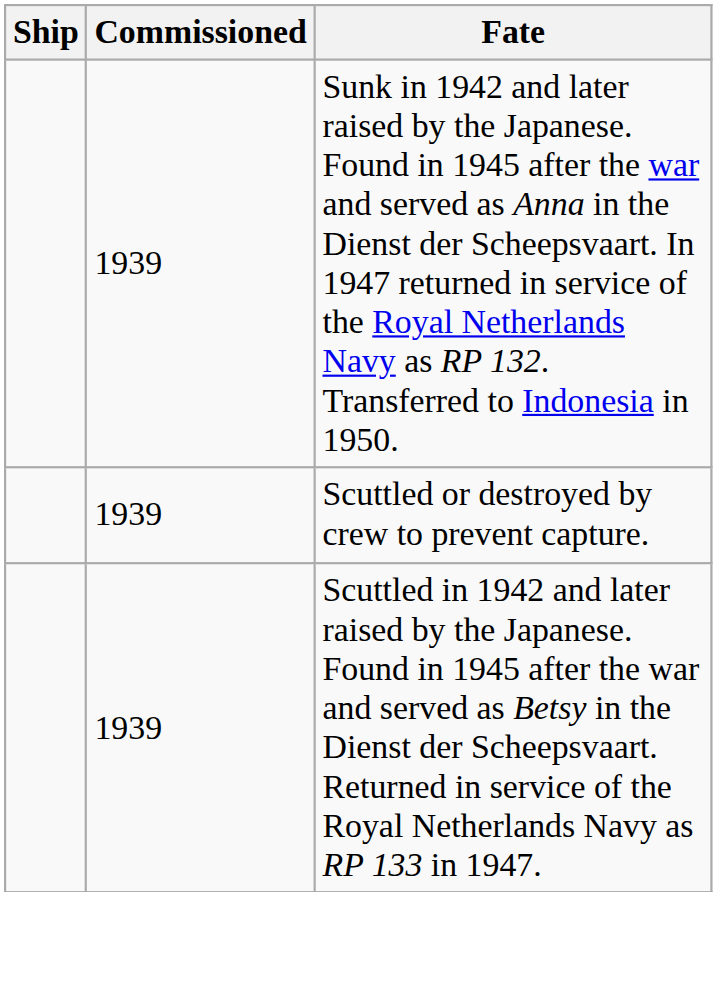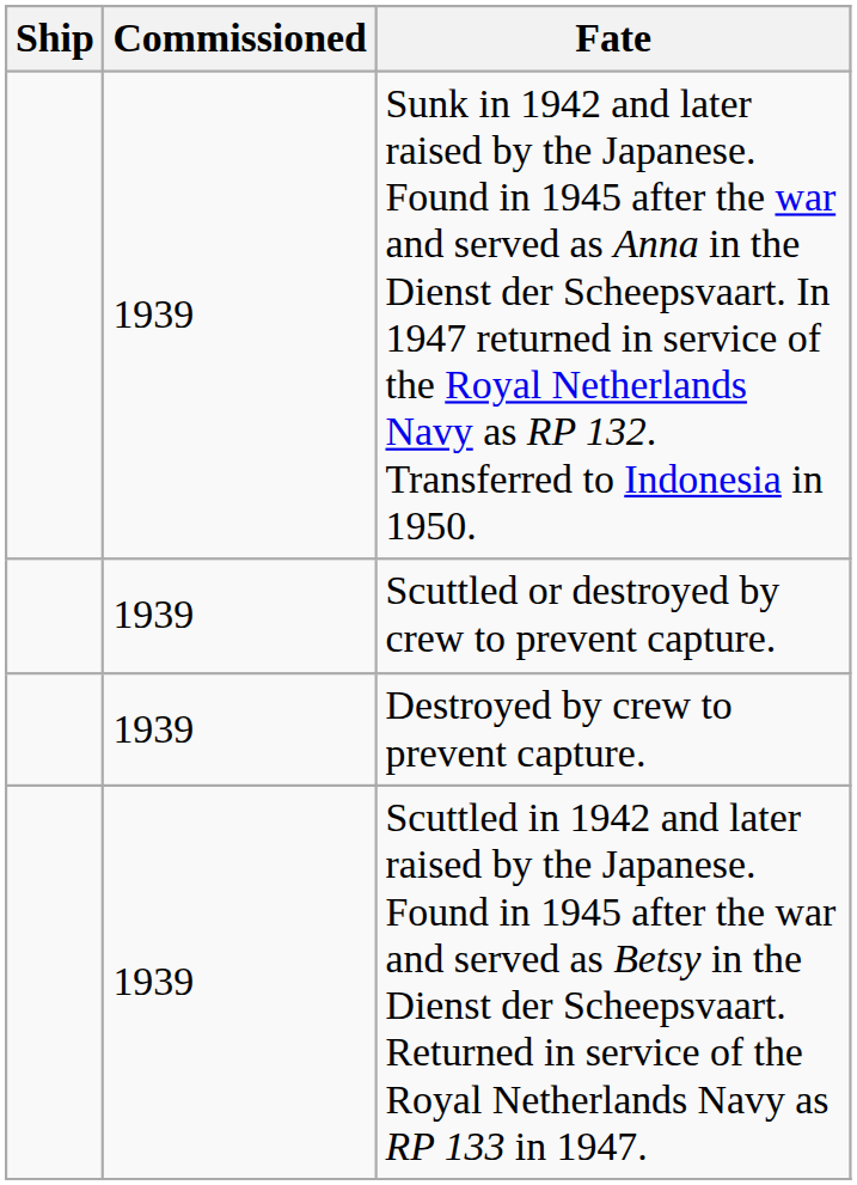 <table class="wikitable" style="font-size:97%;">
 <tr>
 <th>Ship</th>
 <th width="90">Commissioned</th>
 <th width="175">Fate</th>
 </tr>
 <tr>
 <td></td>
 <td>1939</td>
 <td>Sunk in 1942 and later raised by the Japanese. Found in 1945 after the <a href='#'>war</a> and served as <em>Anna</em> in the Dienst der Scheepsvaart. In 1947 returned in service of the <a href='#'>Royal Netherlands Navy</a> as <em>RP 132</em>. Transferred to <a href='#'>Indonesia</a> in 1950.</td>
 </tr>
 <tr>
 <td></td>
 <td>1939</td>
 <td>Scuttled or destroyed by crew to prevent capture.</td>
 </tr>
 <tr>
 <td></td>
 <td>1939</td>
+<td>Destroyed by crew to prevent capture.</td>
+</tr>
+<tr>
+<td></td>
+<td>1939</td>
 <td>Scuttled in 1942 and later raised by the Japanese. Found in 1945 after the war and served as <em>Betsy</em> in the Dienst der Scheepsvaart. Returned in service of the Royal Netherlands Navy as <em>RP 133</em> in 1947.</td>
 </tr>
 <tr>
 </tr>
 </table>
